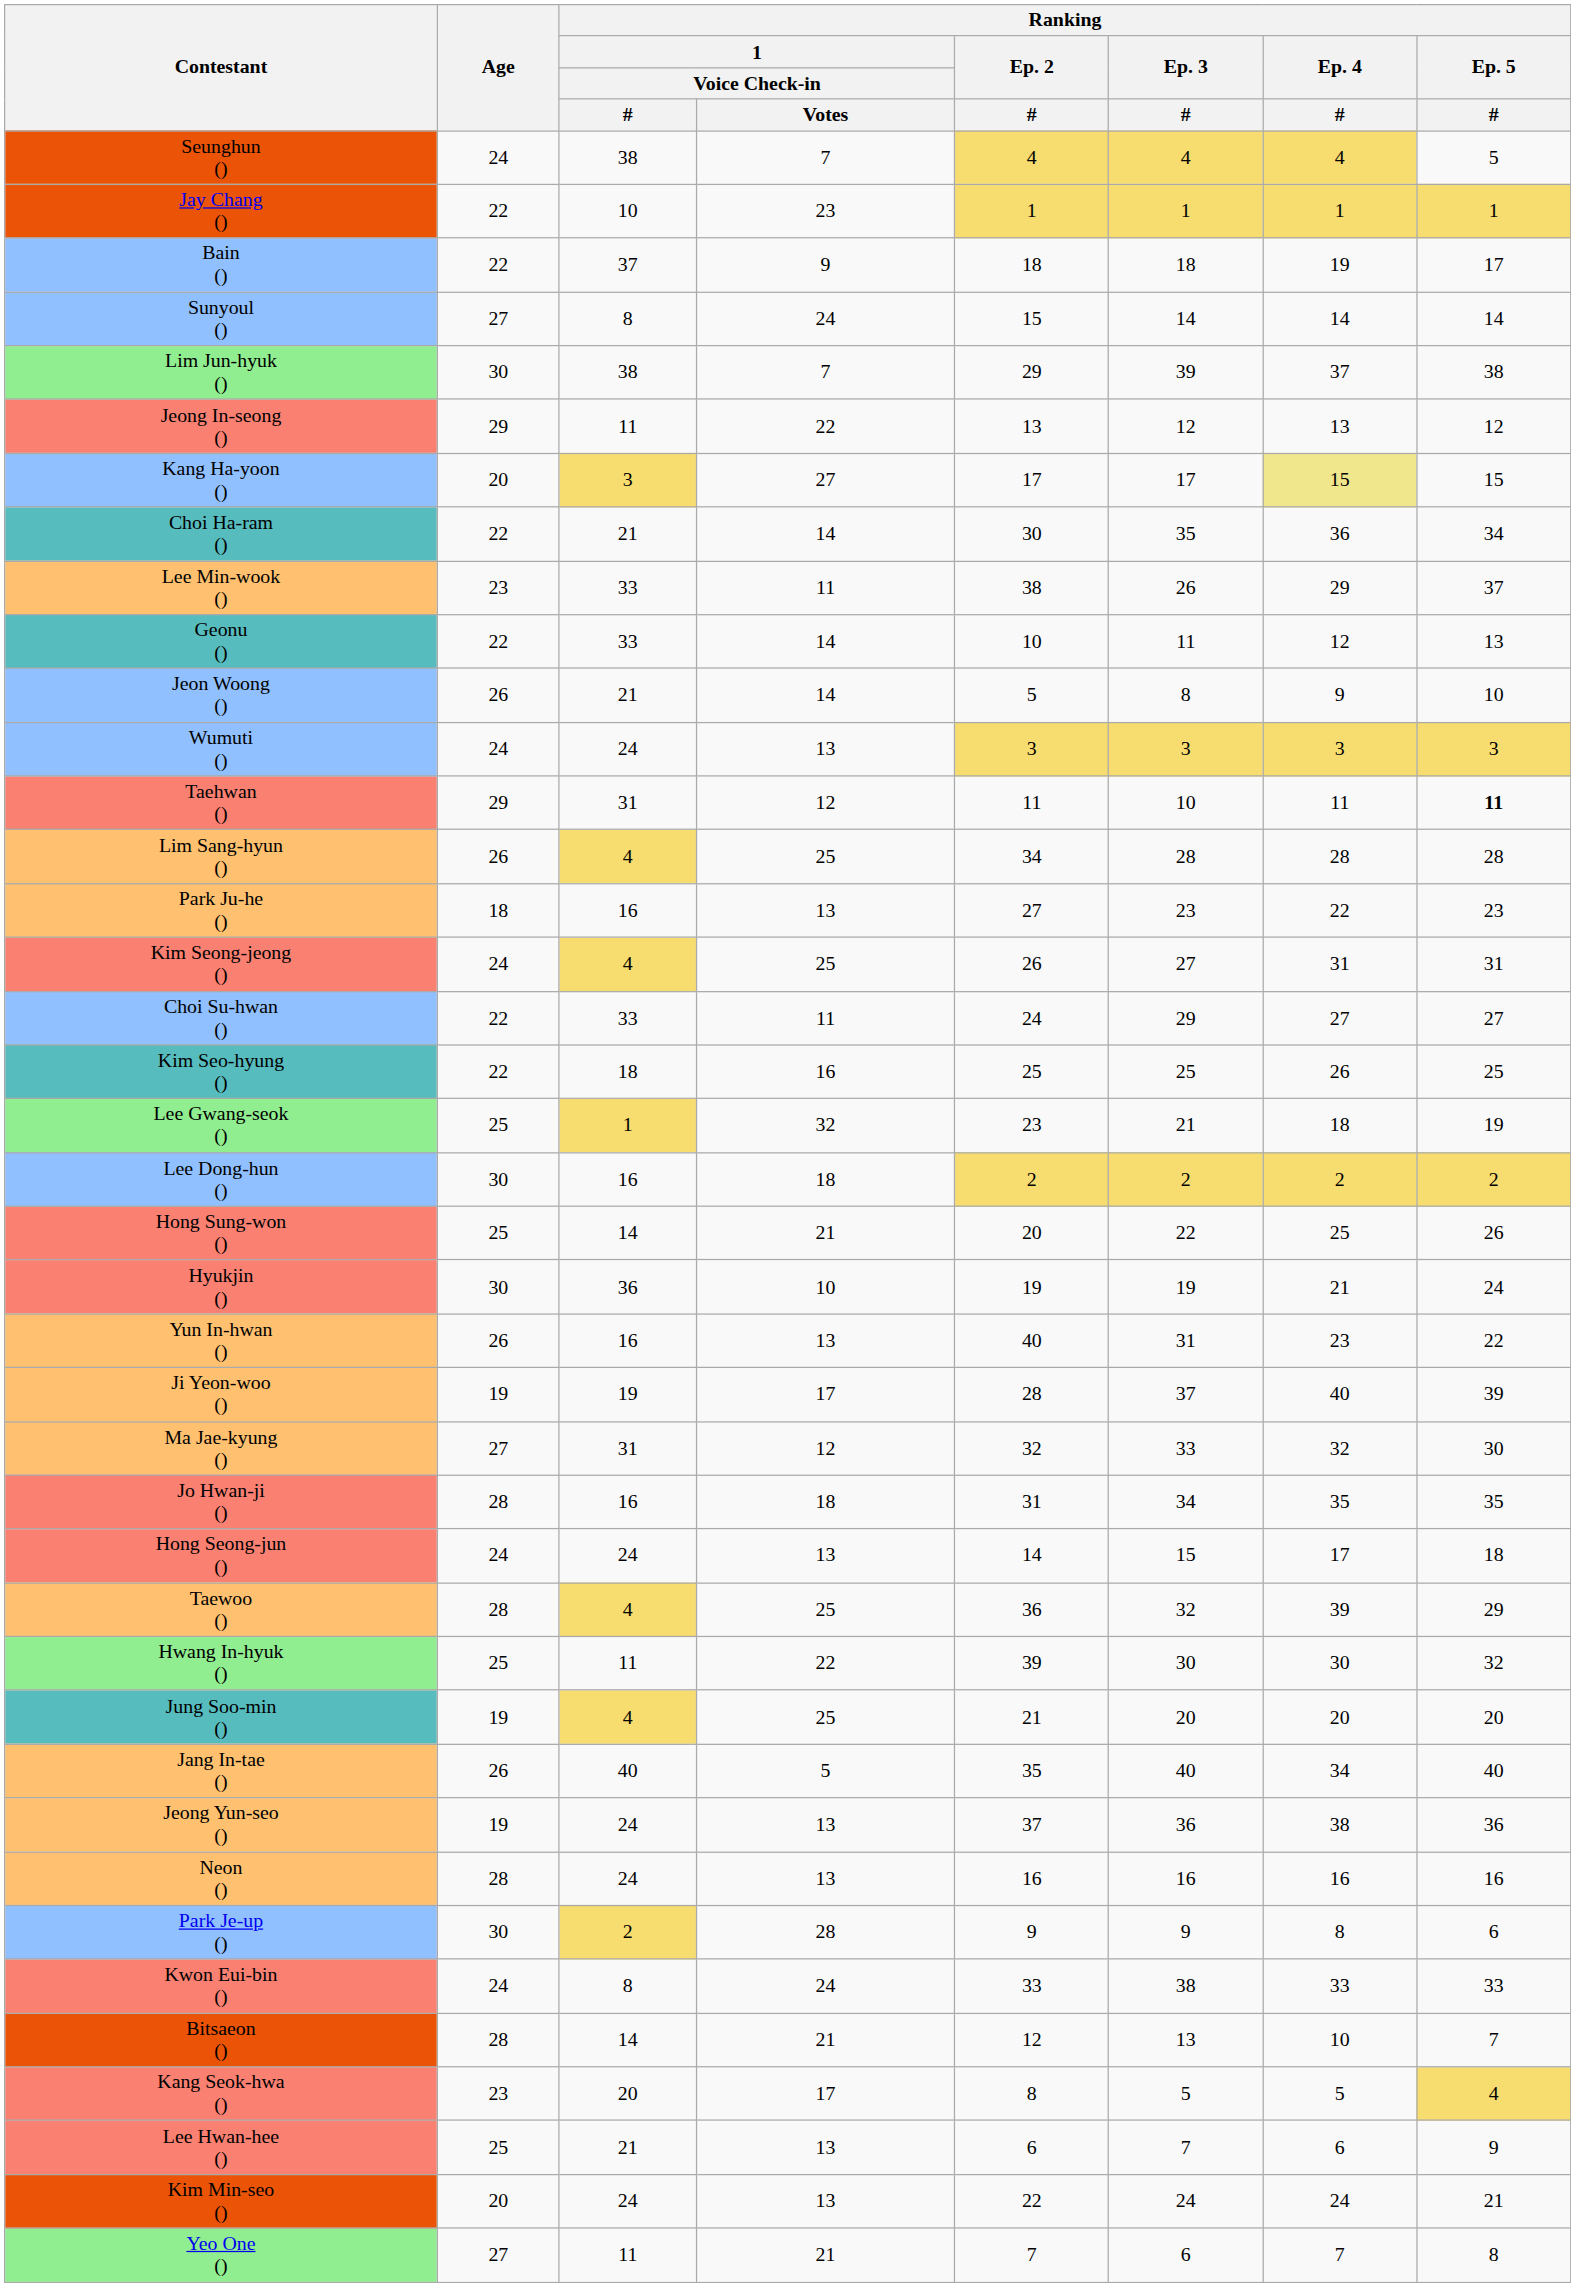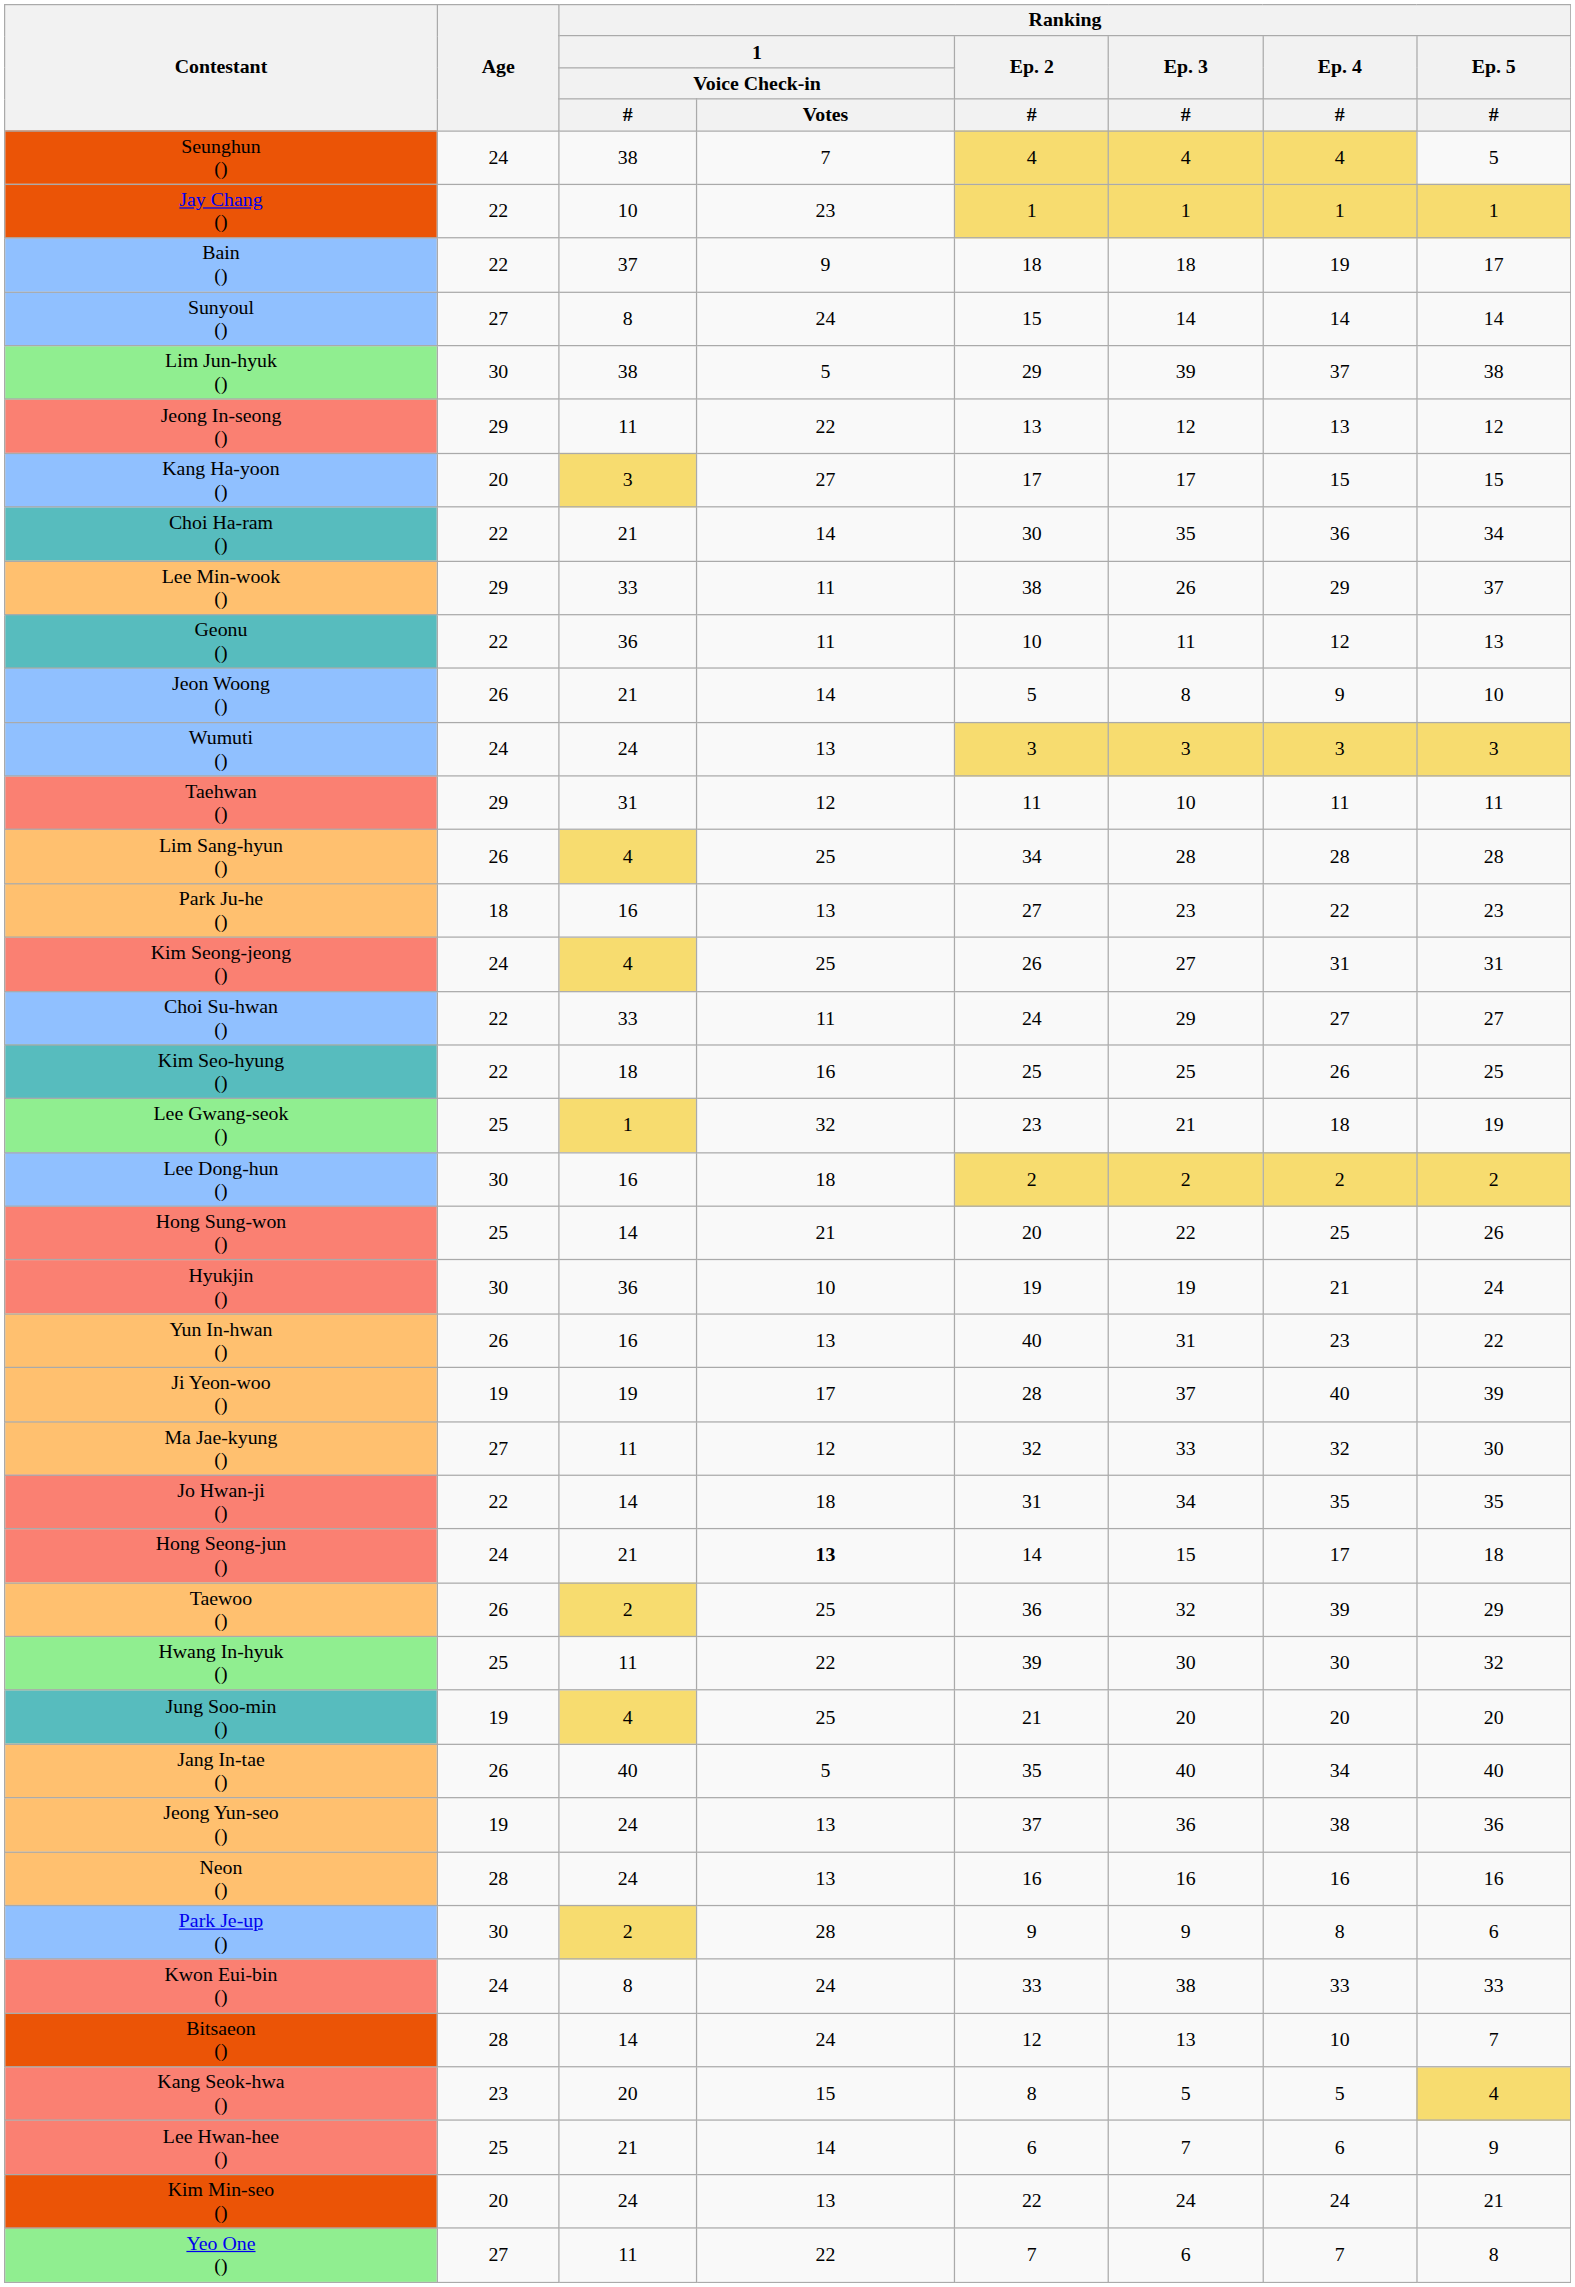 <table class="wikitable sortable" style="text-align:center; width:100%">
 <tr>
 <th rowspan="4">Contestant</th>
 <th rowspan="4">Age</th>
 <th colspan="11">Ranking</th>
 </tr>
 <tr>
 <th colspan="2"> 1</th>
 <th rowspan="2">Ep. 2</th>
 <th rowspan="2">Ep. 3</th>
 <th rowspan="2">Ep. 4</th>
 <th rowspan="2">Ep. 5</th>
 </tr>
 <tr>
 <th colspan="2">Voice Check-in</th>
 </tr>
 <tr>
 <th>#</th>
 <th class="unsortable">Votes</th>
 <th>#</th>
 <th>#</th>
 <th>#</th>
 <th>#</th>
 </tr>
 <tr>
 <td style="background:#EB5406">Seunghun<br>()</td>
 <td>24</td>
 <td>38</td>
 <td>7</td>
 <td style="background:#F7DC6F">4</td>
 <td style="background:#F7DC6F">4</td>
 <td style="background:#F7DC6F">4</td>
 <td>5</td>
 </tr>
 <tr>
 <td style="background:#EB5406"><a href='#'>Jay Chang</a><br>()</td>
 <td>22</td>
 <td>10</td>
 <td>23</td>
 <td style="background:#F7DC6F">1</td>
 <td style="background:#F7DC6F">1</td>
 <td style="background:#F7DC6F">1</td>
 <td style="background:#F7DC6F">1</td>
 </tr>
 <tr>
 <td style="background:#90C0FF">Bain<br>()</td>
 <td>22</td>
 <td>37</td>
 <td>9</td>
 <td>18</td>
 <td>18</td>
 <td>19</td>
 <td>17</td>
 </tr>
 <tr>
 <td style="background:#90C0FF">Sunyoul<br>()</td>
 <td>27</td>
 <td>8</td>
 <td>24</td>
 <td>15</td>
 <td>14</td>
 <td>14</td>
 <td>14</td>
 </tr>
 <tr>
 <td style="background:#90EE90">Lim Jun-hyuk<br>()</td>
 <td>30</td>
 <td>38</td>
-<td>7</td>
+<td>5</td>
 <td>29</td>
 <td>39</td>
 <td>37</td>
 <td>38</td>
 </tr>
 <tr>
 <td style="background:salmon">Jeong In-seong<br>()</td>
 <td>29</td>
 <td>11</td>
 <td>22</td>
 <td>13</td>
 <td>12</td>
 <td>13</td>
 <td>12</td>
 </tr>
 <tr>
 <td style="background:#90C0FF">Kang Ha-yoon<br>()</td>
 <td>20</td>
 <td style="background:#F7DC6F">3</td>
 <td>27</td>
 <td>17</td>
 <td>17</td>
-<td style="background: khaki;">15</td>
+<td>15</td>
 <td>15</td>
 </tr>
 <tr>
 <td style="background:#57BCBE">Choi Ha-ram<br>()</td>
 <td>22</td>
 <td>21</td>
 <td>14</td>
 <td>30</td>
 <td>35</td>
 <td>36</td>
 <td>34</td>
 </tr>
 <tr>
 <td style="background:#FFC06F">Lee Min-wook<br>()</td>
-<td>23</td>
+<td>29</td>
 <td>33</td>
 <td>11</td>
 <td>38</td>
 <td>26</td>
 <td>29</td>
 <td>37</td>
 </tr>
 <tr>
 <td style="background:#57BCBE">Geonu<br>()</td>
 <td>22</td>
-<td>33</td>
-<td>14</td>
+<td>36</td>
+<td>11</td>
 <td>10</td>
 <td>11</td>
 <td>12</td>
 <td>13</td>
 </tr>
 <tr>
 <td style="background:#90C0FF">Jeon Woong<br>()</td>
 <td>26</td>
 <td>21</td>
 <td>14</td>
 <td>5</td>
 <td>8</td>
 <td>9</td>
 <td>10</td>
 </tr>
 <tr>
 <td style="background:#90C0FF">Wumuti<br>()</td>
 <td>24</td>
 <td>24</td>
 <td>13</td>
 <td style="background:#F7DC6F">3</td>
 <td style="background:#F7DC6F">3</td>
 <td style="background:#F7DC6F">3</td>
 <td style="background:#F7DC6F">3</td>
 </tr>
 <tr>
 <td style="background:salmon">Taehwan<br>()</td>
 <td>29</td>
 <td>31</td>
 <td>12</td>
 <td>11</td>
 <td>10</td>
 <td>11</td>
-<td><strong>11</strong></td>
+<td>11</td>
 </tr>
 <tr>
 <td style="background:#FFC06F">Lim Sang-hyun<br>()</td>
 <td>26</td>
 <td style="background:#F7DC6F">4</td>
 <td>25</td>
 <td>34</td>
 <td>28</td>
 <td>28</td>
 <td>28</td>
 </tr>
 <tr>
 <td style="background:#FFC06F">Park Ju-he<br>()</td>
 <td>18</td>
 <td>16</td>
 <td>13</td>
 <td>27</td>
 <td>23</td>
 <td>22</td>
 <td>23</td>
 </tr>
 <tr>
 <td style="background:salmon">Kim Seong-jeong<br>()</td>
 <td>24</td>
 <td style="background:#F7DC6F">4</td>
 <td>25</td>
 <td>26</td>
 <td>27</td>
 <td>31</td>
 <td>31</td>
 </tr>
 <tr>
 <td style="background:#90C0FF">Choi Su-hwan<br>()</td>
 <td>22</td>
 <td>33</td>
 <td>11</td>
 <td>24</td>
 <td>29</td>
 <td>27</td>
 <td>27</td>
 </tr>
 <tr>
 <td style="background:#57BCBE">Kim Seo-hyung<br>()</td>
 <td>22</td>
 <td>18</td>
 <td>16</td>
 <td>25</td>
 <td>25</td>
 <td>26</td>
 <td>25</td>
 </tr>
 <tr>
 <td style="background:#90EE90">Lee Gwang-seok<br>()</td>
 <td>25</td>
 <td style="background:#F7DC6F">1</td>
 <td>32</td>
 <td>23</td>
 <td>21</td>
 <td>18</td>
 <td>19</td>
 </tr>
 <tr>
 <td style="background:#90C0FF">Lee Dong-hun<br>()</td>
 <td>30</td>
 <td>16</td>
 <td>18</td>
 <td style="background:#F7DC6F">2</td>
 <td style="background:#F7DC6F">2</td>
 <td style="background:#F7DC6F">2</td>
 <td style="background:#F7DC6F">2</td>
 </tr>
 <tr>
 <td style="background:salmon">Hong Sung-won<br>()</td>
 <td>25</td>
 <td>14</td>
 <td>21</td>
 <td>20</td>
 <td>22</td>
 <td>25</td>
 <td>26</td>
 </tr>
 <tr>
 <td style="background:salmon">Hyukjin<br>()</td>
 <td>30</td>
 <td>36</td>
 <td>10</td>
 <td>19</td>
 <td>19</td>
 <td>21</td>
 <td>24</td>
 </tr>
 <tr>
 <td style="background:#FFC06F">Yun In-hwan<br>()</td>
 <td>26</td>
 <td>16</td>
 <td>13</td>
 <td>40</td>
 <td>31</td>
 <td>23</td>
 <td>22</td>
 </tr>
 <tr>
 <td style="background:#FFC06F">Ji Yeon-woo<br>()</td>
 <td>19</td>
 <td>19</td>
 <td>17</td>
 <td>28</td>
 <td>37</td>
 <td>40</td>
 <td>39</td>
 </tr>
 <tr>
 <td style="background:#FFC06F">Ma Jae-kyung<br>()</td>
 <td>27</td>
-<td>31</td>
+<td>11</td>
 <td>12</td>
 <td>32</td>
 <td>33</td>
 <td>32</td>
 <td>30</td>
 </tr>
 <tr>
 <td style="background:salmon">Jo Hwan-ji<br>()</td>
-<td>28</td>
-<td>16</td>
+<td>22</td>
+<td>14</td>
 <td>18</td>
 <td>31</td>
 <td>34</td>
 <td>35</td>
 <td>35</td>
 </tr>
 <tr>
 <td style="background:salmon">Hong Seong-jun<br>()</td>
 <td>24</td>
-<td>24</td>
-<td>13</td>
+<td>21</td>
+<td><strong>13</strong></td>
 <td>14</td>
 <td>15</td>
 <td>17</td>
 <td>18</td>
 </tr>
 <tr>
 <td style="background:#FFC06F">Taewoo<br>()</td>
-<td>28</td>
-<td style="background:#F7DC6F">4</td>
+<td>26</td>
+<td style="background:#F7DC6F">2</td>
 <td>25</td>
 <td>36</td>
 <td>32</td>
 <td>39</td>
 <td>29</td>
 </tr>
 <tr>
 <td style="background:#90EE90">Hwang In-hyuk<br>()</td>
 <td>25</td>
 <td>11</td>
 <td>22</td>
 <td>39</td>
 <td>30</td>
 <td>30</td>
 <td>32</td>
 </tr>
 <tr>
 <td style="background:#57BCBE">Jung Soo-min<br>()</td>
 <td>19</td>
 <td style="background:#F7DC6F">4</td>
 <td>25</td>
 <td>21</td>
 <td>20</td>
 <td>20</td>
 <td>20</td>
 </tr>
 <tr>
 <td style="background:#FFC06F">Jang In-tae<br>()</td>
 <td>26</td>
 <td>40</td>
 <td>5</td>
 <td>35</td>
 <td>40</td>
 <td>34</td>
 <td>40</td>
 </tr>
 <tr>
 <td style="background:#FFC06F">Jeong Yun-seo<br>()</td>
 <td>19</td>
 <td>24</td>
 <td>13</td>
 <td>37</td>
 <td>36</td>
 <td>38</td>
 <td>36</td>
 </tr>
 <tr>
 <td style="background:#FFC06F">Neon<br>()</td>
 <td>28</td>
 <td>24</td>
 <td>13</td>
 <td>16</td>
 <td>16</td>
 <td>16</td>
 <td>16</td>
 </tr>
 <tr>
 <td style="background:#90C0FF"><a href='#'>Park Je-up</a><br>()</td>
 <td>30</td>
 <td style="background:#F7DC6F">2</td>
 <td>28</td>
 <td>9</td>
 <td>9</td>
 <td>8</td>
 <td>6</td>
 </tr>
 <tr>
 <td style="background:salmon">Kwon Eui-bin<br>()</td>
 <td>24</td>
 <td>8</td>
 <td>24</td>
 <td>33</td>
 <td>38</td>
 <td>33</td>
 <td>33</td>
 </tr>
 <tr>
 <td style="background:#EB5406">Bitsaeon<br>()</td>
 <td>28</td>
 <td>14</td>
-<td>21</td>
+<td>24</td>
 <td>12</td>
 <td>13</td>
 <td>10</td>
 <td>7</td>
 </tr>
 <tr>
 <td style="background:salmon">Kang Seok-hwa<br>()</td>
 <td>23</td>
 <td>20</td>
-<td>17</td>
+<td>15</td>
 <td>8</td>
 <td>5</td>
 <td>5</td>
 <td style="background:#F7DC6F">4</td>
 </tr>
 <tr>
 <td style="background:salmon">Lee Hwan-hee<br>()</td>
 <td>25</td>
 <td>21</td>
-<td>13</td>
+<td>14</td>
 <td>6</td>
 <td>7</td>
 <td>6</td>
 <td>9</td>
 </tr>
 <tr>
 <td style="background:#EB5406">Kim Min-seo<br>()</td>
 <td>20</td>
 <td>24</td>
 <td>13</td>
 <td>22</td>
 <td>24</td>
 <td>24</td>
 <td>21</td>
 </tr>
 <tr>
 <td style="background:#90EE90"><a href='#'>Yeo One</a><br>()</td>
 <td>27</td>
 <td>11</td>
-<td>21</td>
+<td>22</td>
 <td>7</td>
 <td>6</td>
 <td>7</td>
 <td>8</td>
 </tr>
 </table>
